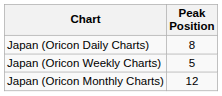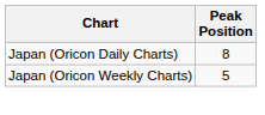 <table class="wikitable sortable">
 <tr>
 <th align="left">Chart</th>
 <th align="center">Peak<br>Position</th>
 </tr>
 <tr>
 <td>Japan (Oricon Daily Charts)</td>
 <td align="center">8</td>
 </tr>
 <tr>
 <td>Japan (Oricon Weekly Charts)</td>
 <td align="center">5</td>
 </tr>
-<tr>
-<td>Japan (Oricon Monthly Charts)</td>
-<td align="center">12</td>
-</tr>
 </table>
